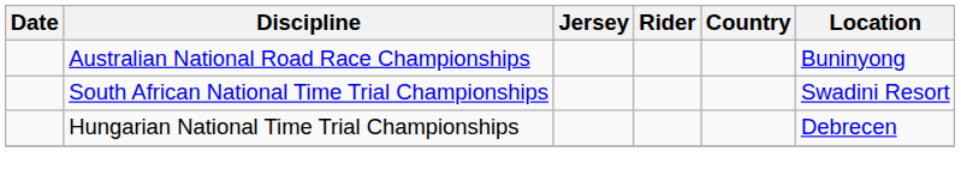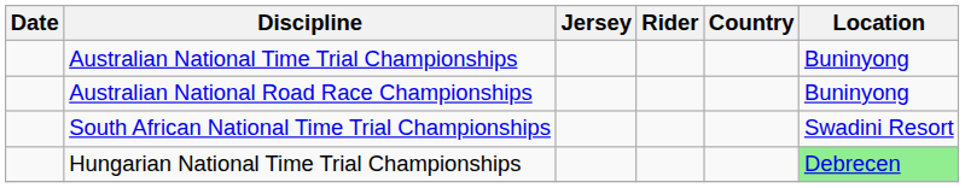 <table class="wikitable">
 <tr>
 <th>Date</th>
 <th>Discipline</th>
 <th>Jersey</th>
 <th>Rider</th>
 <th>Country</th>
 <th>Location</th>
+</tr>
+<tr>
+<td></td>
+<td><a href='#'>Australian National Time Trial Championships</a></td>
+<td></td>
+<td></td>
+<td></td>
+<td><a href='#'>Buninyong</a></td>
 </tr>
 <tr>
 <td></td>
 <td><a href='#'>Australian National Road Race Championships</a></td>
 <td></td>
 <td></td>
 <td></td>
 <td><a href='#'>Buninyong</a></td>
 </tr>
 <tr>
 <td></td>
 <td><a href='#'>South African National Time Trial Championships</a></td>
 <td></td>
 <td></td>
 <td></td>
 <td><a href='#'>Swadini Resort</a></td>
 </tr>
 <tr>
 <td></td>
 <td>Hungarian National Time Trial Championships</td>
 <td></td>
 <td></td>
 <td></td>
-<td><a href='#'>Debrecen</a></td>
+<td style="background: lightgreen;"><a href='#'>Debrecen</a></td>
 </tr>
 <tr>
 </tr>
 </table>
